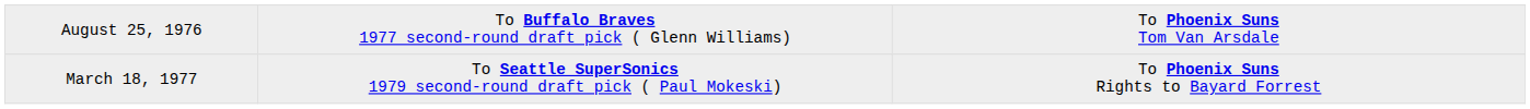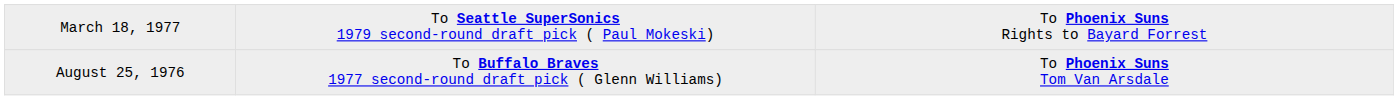 <table border=1 style="border-collapse:collapse; text-align: center; width: 100%" bordercolor="#DFDFDF"  cellpadding="5">
+<tr>
+</tr>
+<tr bgcolor="eeeeee">
+<td style="width:12%">March 18, 1977</td>
+<td style="width:30%" valign="top">To <strong><a href='#'>Seattle SuperSonics</a></strong><br><a href='#'>1979 second-round draft pick</a> ( <a href='#'>Paul Mokeski</a>)</td>
+<td style="width:30%" valign="top">To <strong><a href='#'>Phoenix Suns</a></strong><br>Rights to  <a href='#'>Bayard Forrest</a></td>
+</tr>
 <tr>
 </tr>
 <tr bgcolor="eeeeee">
 <td style="width:12%">August 25, 1976</td>
 <td style="width:30%" valign="top">To <strong><a href='#'>Buffalo Braves</a></strong><br><a href='#'>1977 second-round draft pick</a> ( Glenn Williams)</td>
 <td style="width:30%" valign="top">To <strong><a href='#'>Phoenix Suns</a></strong><br> <a href='#'>Tom Van Arsdale</a></td>
 </tr>
-<tr>
-</tr>
-<tr bgcolor="eeeeee">
-<td style="width:12%">March 18, 1977</td>
-<td style="width:30%" valign="top">To <strong><a href='#'>Seattle SuperSonics</a></strong><br><a href='#'>1979 second-round draft pick</a> ( <a href='#'>Paul Mokeski</a>)</td>
-<td style="width:30%" valign="top">To <strong><a href='#'>Phoenix Suns</a></strong><br>Rights to  <a href='#'>Bayard Forrest</a></td>
-</tr>
 </table>
